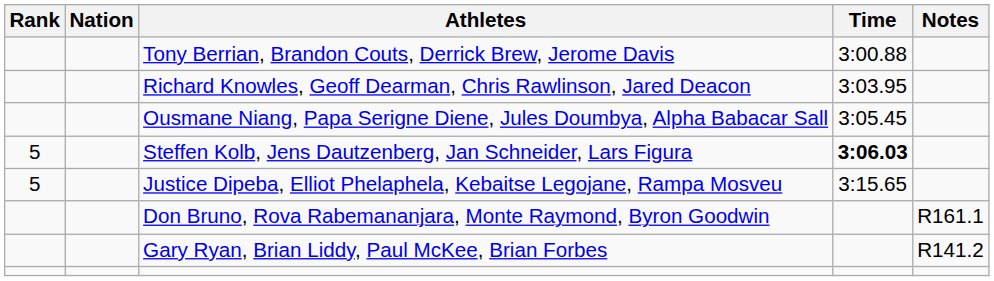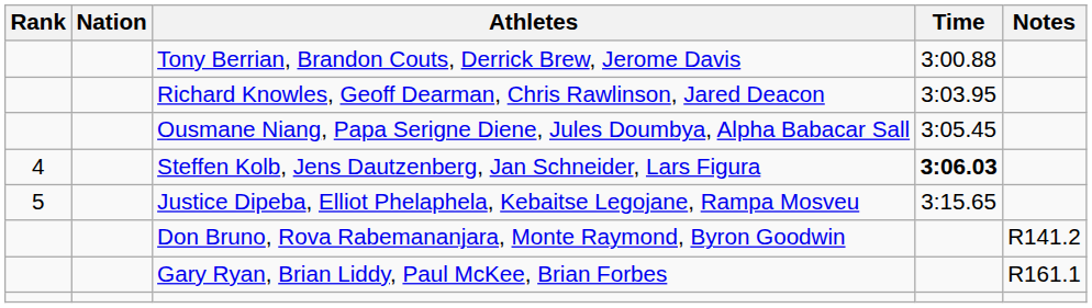 <table class="wikitable sortable" style="text-align:center">
 <tr>
 <th>Rank</th>
 <th>Nation</th>
 <th>Athletes</th>
 <th>Time</th>
 <th>Notes</th>
 </tr>
 <tr>
 <td></td>
 <td align=left></td>
 <td align=left><a href='#'>Tony Berrian</a>, <a href='#'>Brandon Couts</a>, <a href='#'>Derrick Brew</a>, <a href='#'>Jerome Davis</a></td>
 <td>3:00.88</td>
 <td></td>
 </tr>
 <tr>
 <td></td>
 <td align=left></td>
 <td align=left><a href='#'>Richard Knowles</a>, <a href='#'>Geoff Dearman</a>, <a href='#'>Chris Rawlinson</a>, <a href='#'>Jared Deacon</a></td>
 <td>3:03.95</td>
 <td></td>
 </tr>
 <tr>
 <td></td>
 <td align=left></td>
 <td align=left><a href='#'>Ousmane Niang</a>, <a href='#'>Papa Serigne Diene</a>, <a href='#'>Jules Doumbya</a>, <a href='#'>Alpha Babacar Sall</a></td>
 <td>3:05.45</td>
 <td></td>
 </tr>
 <tr>
-<td>5</td>
+<td>4</td>
 <td align=left></td>
 <td align=left><a href='#'>Steffen Kolb</a>, <a href='#'>Jens Dautzenberg</a>, <a href='#'>Jan Schneider</a>, <a href='#'>Lars Figura</a></td>
 <td><strong>3:06.03</strong></td>
 <td></td>
 </tr>
 <tr>
 <td>5</td>
 <td align=left></td>
 <td align=left><a href='#'>Justice Dipeba</a>, <a href='#'>Elliot Phelaphela</a>, <a href='#'>Kebaitse Legojane</a>, <a href='#'>Rampa Mosveu</a></td>
 <td>3:15.65</td>
 <td></td>
 </tr>
 <tr>
 <td></td>
 <td align=left></td>
 <td align=left><a href='#'>Don Bruno</a>, <a href='#'>Rova Rabemananjara</a>, <a href='#'>Monte Raymond</a>, <a href='#'>Byron Goodwin</a></td>
 <td></td>
-<td>R161.1</td>
+<td>R141.2</td>
 </tr>
 <tr>
 <td></td>
 <td align=left></td>
 <td align=left><a href='#'>Gary Ryan</a>, <a href='#'>Brian Liddy</a>, <a href='#'>Paul McKee</a>, <a href='#'>Brian Forbes</a></td>
 <td></td>
-<td>R141.2</td>
+<td>R161.1</td>
 </tr>
 <tr>
 <td></td>
 <td align=left></td>
 <td align=left></td>
 <td></td>
 <td></td>
 </tr>
 </table>
